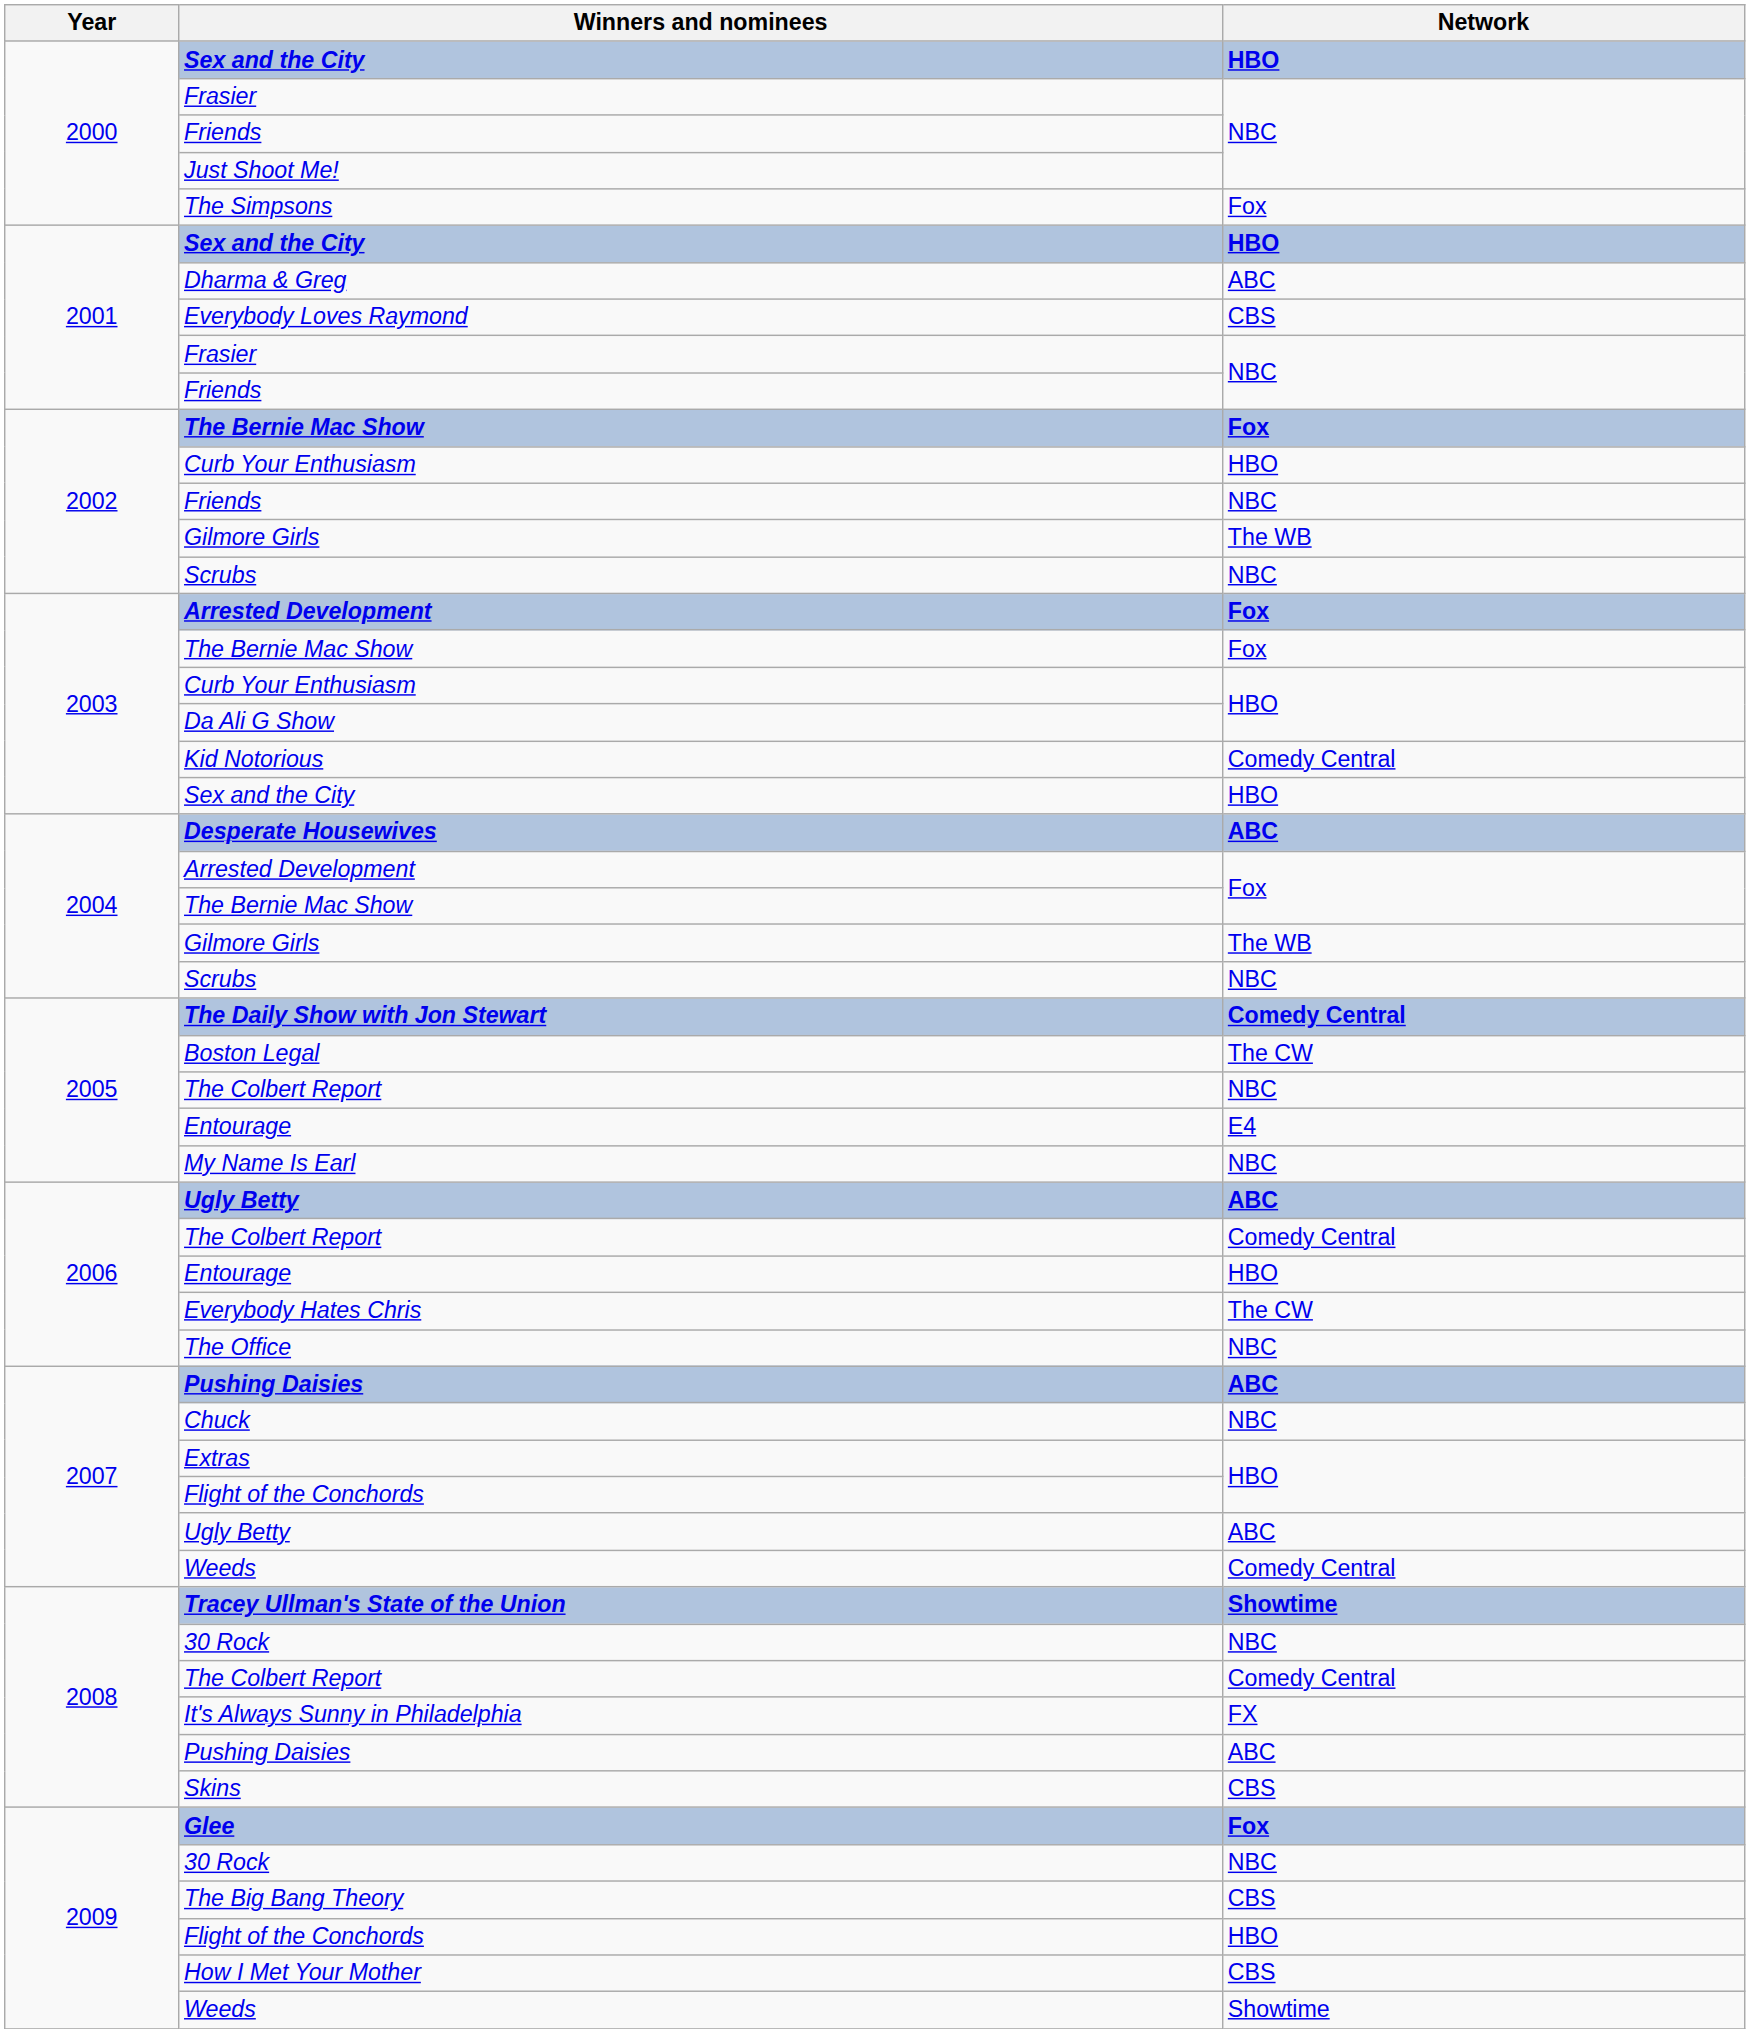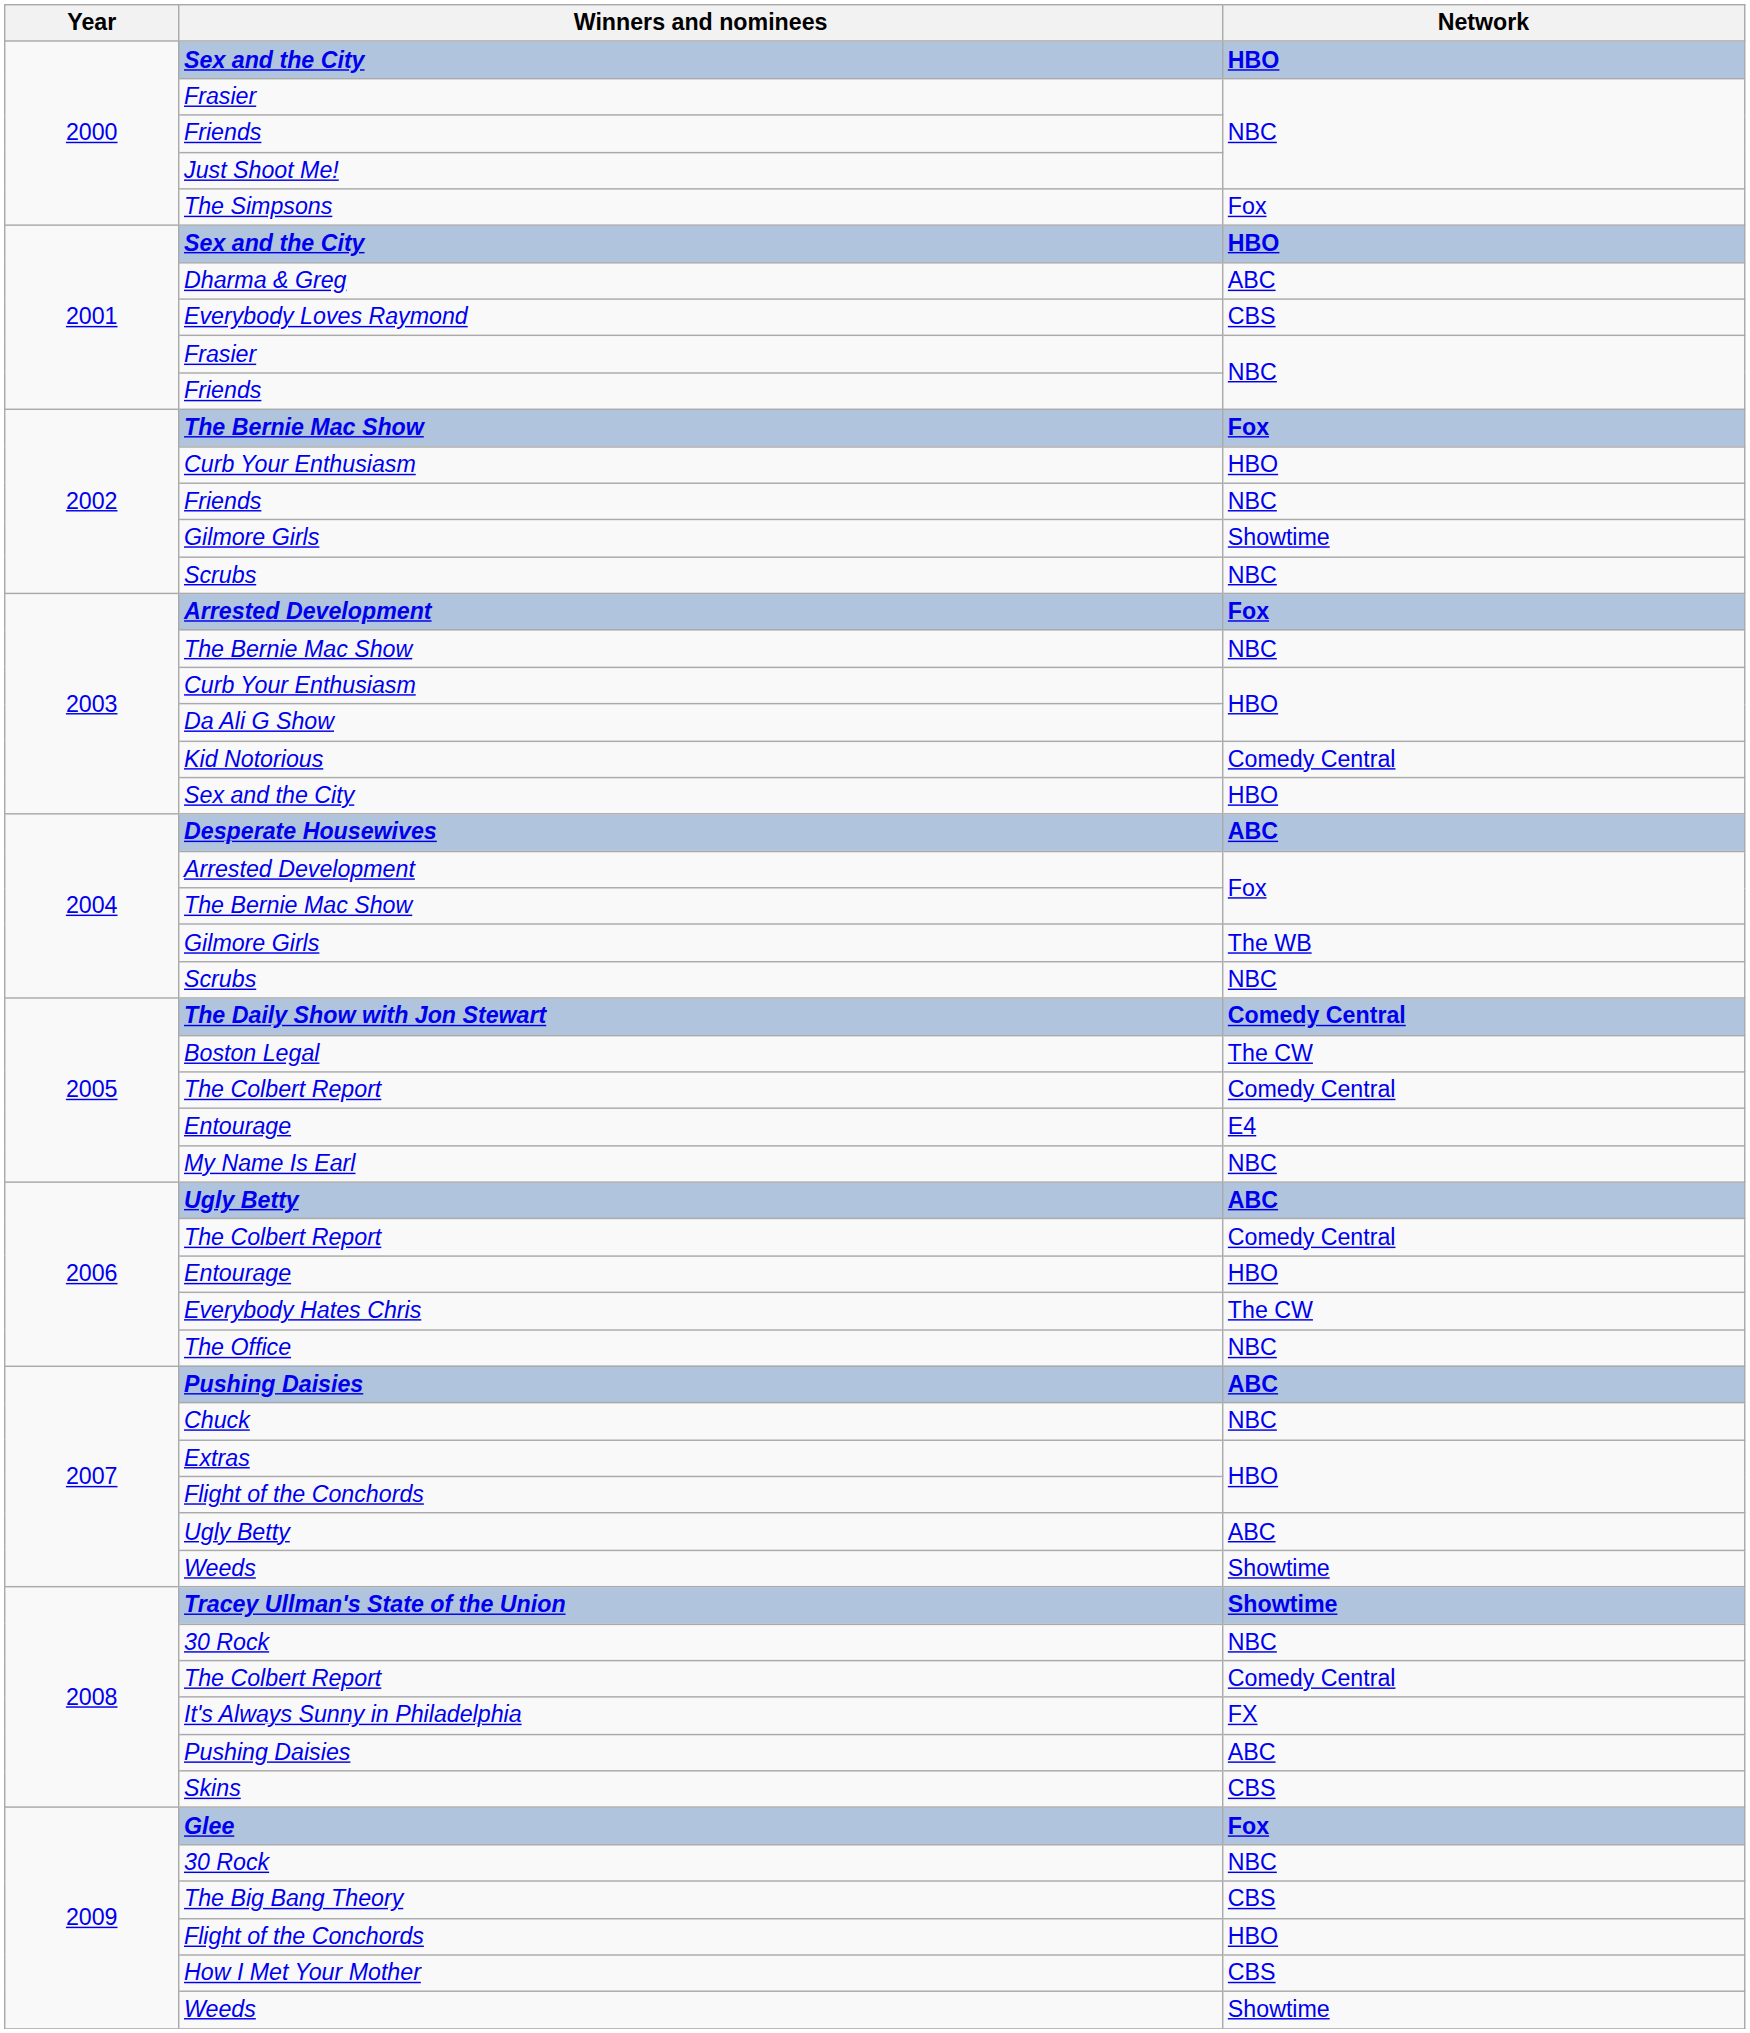 <table class="wikitable" width="95%" cellpadding="5">
 <tr>
 <th width="10%">Year</th>
 <th width="60%">Winners and nominees</th>
 <th width="30%">Network</th>
 </tr>
 <tr>
 <td rowspan="5" style="text-align:center;"><a href='#'>2000</a></td>
 <td style="background:#B0C4DE;"><strong><em><a href='#'>Sex and the City</a></em></strong></td>
 <td style="background:#B0C4DE;"><strong><a href='#'>HBO</a></strong></td>
 </tr>
 <tr>
 <td><em><a href='#'>Frasier</a></em></td>
 <td rowspan=3><a href='#'>NBC</a></td>
 </tr>
 <tr>
 <td><em><a href='#'>Friends</a></em></td>
 </tr>
 <tr>
 <td><em><a href='#'>Just Shoot Me!</a></em></td>
 </tr>
 <tr>
 <td><em><a href='#'>The Simpsons</a></em></td>
 <td><a href='#'>Fox</a></td>
 </tr>
 <tr>
 <td rowspan="5" style="text-align:center;"><a href='#'>2001</a></td>
 <td style="background:#B0C4DE;"><strong><em><a href='#'>Sex and the City</a></em></strong></td>
 <td style="background:#B0C4DE;"><strong><a href='#'>HBO</a></strong></td>
 </tr>
 <tr>
 <td><em><a href='#'>Dharma & Greg</a></em></td>
 <td><a href='#'>ABC</a></td>
 </tr>
 <tr>
 <td><em><a href='#'>Everybody Loves Raymond</a></em></td>
 <td><a href='#'>CBS</a></td>
 </tr>
 <tr>
 <td><em><a href='#'>Frasier</a></em></td>
 <td rowspan=2><a href='#'>NBC</a></td>
 </tr>
 <tr>
 <td><em><a href='#'>Friends</a></em></td>
 </tr>
 <tr>
 <td rowspan="5" style="text-align:center;"><a href='#'>2002</a></td>
 <td style="background:#B0C4DE;"><strong><em><a href='#'>The Bernie Mac Show</a></em></strong></td>
 <td style="background:#B0C4DE;"><strong><a href='#'>Fox</a></strong></td>
 </tr>
 <tr>
 <td><em><a href='#'>Curb Your Enthusiasm</a></em></td>
 <td><a href='#'>HBO</a></td>
 </tr>
 <tr>
 <td><em><a href='#'>Friends</a></em></td>
 <td><a href='#'>NBC</a></td>
 </tr>
 <tr>
 <td><em><a href='#'>Gilmore Girls</a></em></td>
-<td><a href='#'>The WB</a></td>
+<td><a href='#'>Showtime</a></td>
 </tr>
 <tr>
 <td><em><a href='#'>Scrubs</a></em></td>
 <td><a href='#'>NBC</a></td>
 </tr>
 <tr>
 <td rowspan="6" style="text-align:center;"><a href='#'>2003</a></td>
 <td style="background:#B0C4DE;"><strong><em><a href='#'>Arrested Development</a></em></strong></td>
 <td style="background:#B0C4DE;"><strong><a href='#'>Fox</a></strong></td>
 </tr>
 <tr>
 <td><em><a href='#'>The Bernie Mac Show</a></em></td>
-<td><a href='#'>Fox</a></td>
+<td><a href='#'>NBC</a></td>
 </tr>
 <tr>
 <td><em><a href='#'>Curb Your Enthusiasm</a></em></td>
 <td rowspan=2><a href='#'>HBO</a></td>
 </tr>
 <tr>
 <td><em><a href='#'>Da Ali G Show</a></em></td>
 </tr>
 <tr>
 <td><em><a href='#'>Kid Notorious</a></em></td>
 <td><a href='#'>Comedy Central</a></td>
 </tr>
 <tr>
 <td><em><a href='#'>Sex and the City</a></em></td>
 <td><a href='#'>HBO</a></td>
 </tr>
 <tr>
 <td rowspan="5" style="text-align:center;"><a href='#'>2004</a></td>
 <td style="background:#B0C4DE;"><strong><em><a href='#'>Desperate Housewives</a></em></strong></td>
 <td style="background:#B0C4DE;"><strong><a href='#'>ABC</a></strong></td>
 </tr>
 <tr>
 <td><em><a href='#'>Arrested Development</a></em></td>
 <td rowspan=2><a href='#'>Fox</a></td>
 </tr>
 <tr>
 <td><em><a href='#'>The Bernie Mac Show</a></em></td>
 </tr>
 <tr>
 <td><em><a href='#'>Gilmore Girls</a></em></td>
 <td><a href='#'>The WB</a></td>
 </tr>
 <tr>
 <td><em><a href='#'>Scrubs</a></em></td>
 <td><a href='#'>NBC</a></td>
 </tr>
 <tr>
 <td rowspan="5" style="text-align:center;"><a href='#'>2005</a></td>
 <td style="background:#B0C4DE;"><strong><em><a href='#'>The Daily Show with Jon Stewart</a></em></strong></td>
 <td style="background:#B0C4DE;"><strong><a href='#'>Comedy Central</a></strong></td>
 </tr>
 <tr>
 <td><em><a href='#'>Boston Legal</a></em></td>
 <td><a href='#'>The CW</a></td>
 </tr>
 <tr>
 <td><em><a href='#'>The Colbert Report</a></em></td>
-<td><a href='#'>NBC</a></td>
+<td><a href='#'>Comedy Central</a></td>
 </tr>
 <tr>
 <td><em><a href='#'>Entourage</a></em></td>
 <td><a href='#'>E4</a></td>
 </tr>
 <tr>
 <td><em><a href='#'>My Name Is Earl</a></em></td>
 <td><a href='#'>NBC</a></td>
 </tr>
 <tr>
 <td rowspan="5" style="text-align:center;"><a href='#'>2006</a></td>
 <td style="background:#B0C4DE;"><strong><em><a href='#'>Ugly Betty</a></em></strong></td>
 <td style="background:#B0C4DE;"><strong><a href='#'>ABC</a></strong></td>
 </tr>
 <tr>
 <td><em><a href='#'>The Colbert Report</a></em></td>
 <td><a href='#'>Comedy Central</a></td>
 </tr>
 <tr>
 <td><em><a href='#'>Entourage</a></em></td>
 <td><a href='#'>HBO</a></td>
 </tr>
 <tr>
 <td><em><a href='#'>Everybody Hates Chris</a></em></td>
 <td><a href='#'>The CW</a></td>
 </tr>
 <tr>
 <td><em><a href='#'>The Office</a></em></td>
 <td><a href='#'>NBC</a></td>
 </tr>
 <tr>
 <td rowspan="6" style="text-align:center;"><a href='#'>2007</a></td>
 <td style="background:#B0C4DE;"><strong><em><a href='#'>Pushing Daisies</a></em></strong></td>
 <td style="background:#B0C4DE;"><strong><a href='#'>ABC</a></strong></td>
 </tr>
 <tr>
 <td><em><a href='#'>Chuck</a></em></td>
 <td><a href='#'>NBC</a></td>
 </tr>
 <tr>
 <td><em><a href='#'>Extras</a></em></td>
 <td rowspan=2><a href='#'>HBO</a></td>
 </tr>
 <tr>
 <td><em><a href='#'>Flight of the Conchords</a></em></td>
 </tr>
 <tr>
 <td><em><a href='#'>Ugly Betty</a></em></td>
 <td><a href='#'>ABC</a></td>
 </tr>
 <tr>
 <td><em><a href='#'>Weeds</a></em></td>
-<td><a href='#'>Comedy Central</a></td>
+<td><a href='#'>Showtime</a></td>
 </tr>
 <tr>
 <td rowspan="6" style="text-align:center;"><a href='#'>2008</a></td>
 <td style="background:#B0C4DE;"><strong><em><a href='#'>Tracey Ullman's State of the Union</a></em></strong></td>
 <td style="background:#B0C4DE;"><strong><a href='#'>Showtime</a></strong></td>
 </tr>
 <tr>
 <td><em><a href='#'>30 Rock</a></em></td>
 <td><a href='#'>NBC</a></td>
 </tr>
 <tr>
 <td><em><a href='#'>The Colbert Report</a></em></td>
 <td><a href='#'>Comedy Central</a></td>
 </tr>
 <tr>
 <td><em><a href='#'>It's Always Sunny in Philadelphia</a></em></td>
 <td><a href='#'>FX</a></td>
 </tr>
 <tr>
 <td><em><a href='#'>Pushing Daisies</a></em></td>
 <td><a href='#'>ABC</a></td>
 </tr>
 <tr>
 <td><em><a href='#'>Skins</a></em></td>
 <td><a href='#'>CBS</a></td>
 </tr>
 <tr>
 <td rowspan="6" style="text-align:center;"><a href='#'>2009</a></td>
 <td style="background:#B0C4DE;"><strong><em><a href='#'>Glee</a></em></strong></td>
 <td style="background:#B0C4DE;"><strong><a href='#'>Fox</a></strong></td>
 </tr>
 <tr>
 <td><em><a href='#'>30 Rock</a></em></td>
 <td><a href='#'>NBC</a></td>
 </tr>
 <tr>
 <td><em><a href='#'>The Big Bang Theory</a></em></td>
 <td><a href='#'>CBS</a></td>
 </tr>
 <tr>
 <td><em><a href='#'>Flight of the Conchords</a></em></td>
 <td><a href='#'>HBO</a></td>
 </tr>
 <tr>
 <td><em><a href='#'>How I Met Your Mother</a></em></td>
 <td><a href='#'>CBS</a></td>
 </tr>
 <tr>
 <td><em><a href='#'>Weeds</a></em></td>
 <td><a href='#'>Showtime</a></td>
 </tr>
 </table>
